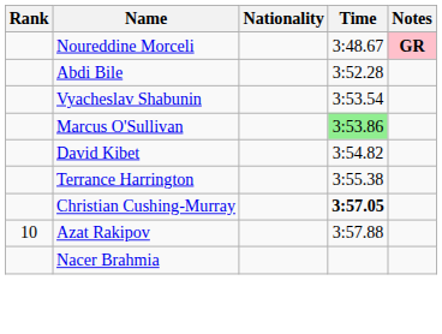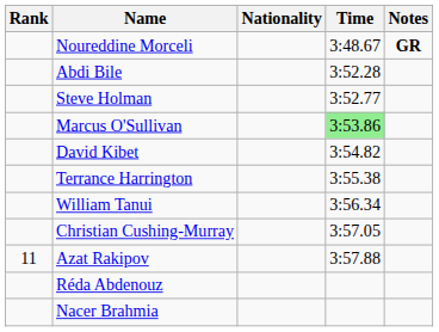 <table class="wikitable sortable" style="text-align:center">
 <tr>
 <th>Rank</th>
 <th>Name</th>
 <th>Nationality</th>
 <th>Time</th>
 <th>Notes</th>
 </tr>
 <tr>
 <td></td>
 <td align=left><a href='#'>Noureddine Morceli</a></td>
 <td align=left></td>
 <td>3:48.67</td>
-<td style="background: pink;"><strong>GR</strong></td>
+<td><strong>GR</strong></td>
 </tr>
 <tr>
 <td></td>
 <td align=left><a href='#'>Abdi Bile</a></td>
 <td align=left></td>
 <td>3:52.28</td>
 <td></td>
 </tr>
 <tr>
 <td></td>
-<td align=left><a href='#'>Vyacheslav Shabunin</a></td>
+<td align=left><a href='#'>Steve Holman</a></td>
 <td align=left></td>
-<td>3:53.54</td>
+<td>3:52.77</td>
 <td></td>
 </tr>
 <tr>
 <td></td>
 <td align=left><a href='#'>Marcus O'Sullivan</a></td>
 <td align=left></td>
 <td style="background: lightgreen;">3:53.86</td>
 <td></td>
 </tr>
 <tr>
 <td></td>
 <td align=left><a href='#'>David Kibet</a></td>
 <td align=left></td>
 <td>3:54.82</td>
 <td></td>
 </tr>
 <tr>
 <td></td>
 <td align=left><a href='#'>Terrance Harrington</a></td>
 <td align=left></td>
 <td>3:55.38</td>
 <td></td>
 </tr>
 <tr>
 <td></td>
-<td align=left><a href='#'>Christian Cushing-Murray</a></td>
+<td align=left><a href='#'>William Tanui</a></td>
 <td align=left></td>
-<td><strong>3:57.05</strong></td>
+<td>3:56.34</td>
 <td></td>
 </tr>
 <tr>
-<td>10</td>
+<td></td>
+<td align=left><a href='#'>Christian Cushing-Murray</a></td>
+<td align=left></td>
+<td>3:57.05</td>
+<td></td>
+</tr>
+<tr>
+<td>11</td>
 <td align=left><a href='#'>Azat Rakipov</a></td>
 <td align=left></td>
 <td>3:57.88</td>
+<td></td>
+</tr>
+<tr>
+<td></td>
+<td align=left><a href='#'>Réda Abdenouz</a></td>
+<td align=left></td>
+<td></td>
 <td></td>
 </tr>
 <tr>
 <td></td>
 <td align=left><a href='#'>Nacer Brahmia</a></td>
 <td align=left></td>
 <td></td>
 <td></td>
 </tr>
 </table>
